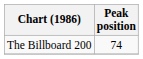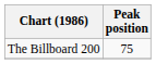 <table class="wikitable">
 <tr>
 <th>Chart (1986)</th>
 <th>Peak<br>position</th>
 </tr>
 <tr>
 <td>The Billboard 200</td>
-<td align="center">74</td>
+<td align="center">75</td>
 </tr>
 <tr>
 </tr>
 </table>
